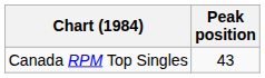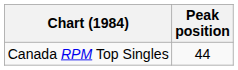 <table class="wikitable">
 <tr>
 <th>Chart (1984)</th>
 <th>Peak<br>position</th>
 </tr>
 <tr>
 <td>Canada <em><a href='#'>RPM</a></em> Top Singles</td>
-<td style="text-align:center;">43</td>
+<td style="text-align:center;">44</td>
 </tr>
 </table>
